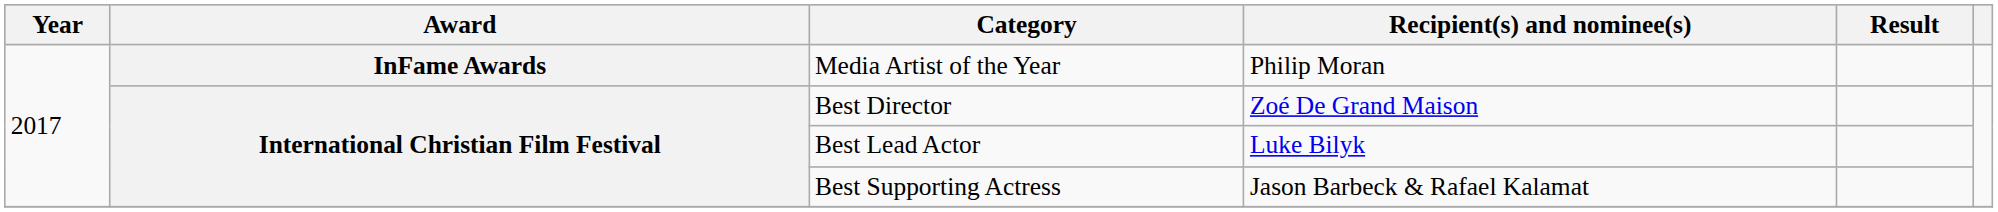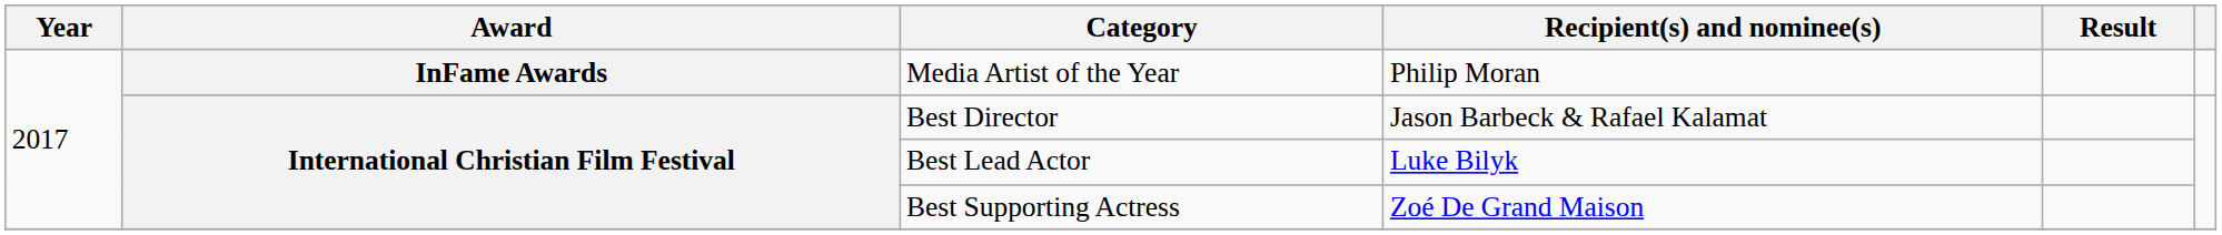 <table class="wikitable plainrowheaders sortable" style="width:99%;">
 <tr style="background:#ccc; text-align:center;">
 <th scope="col">Year</th>
 <th scope="col">Award</th>
 <th scope="col">Category</th>
 <th scope="col">Recipient(s) and nominee(s)</th>
 <th scope="col">Result</th>
 <th scope="col" class="unsortable"></th>
 </tr>
 <tr>
 <td rowspan="4">2017</td>
 <th scope="row">InFame Awards</th>
 <td>Media Artist of the Year</td>
 <td>Philip Moran</td>
 <td></td>
 <td style="text-align:center;"></td>
 </tr>
 <tr>
 <th scope="row" rowspan="3">International Christian Film Festival</th>
 <td>Best Director</td>
-<td><a href='#'>Zoé De Grand Maison</a></td>
+<td>Jason Barbeck	& Rafael Kalamat</td>
 <td></td>
 <td rowspan="3" style="text-align:center;"></td>
 </tr>
 <tr>
 <td>Best Lead Actor</td>
 <td><a href='#'>Luke Bilyk</a></td>
 <td></td>
 </tr>
 <tr>
 <td>Best Supporting Actress</td>
-<td>Jason Barbeck	& Rafael Kalamat</td>
+<td><a href='#'>Zoé De Grand Maison</a></td>
 <td></td>
 </tr>
 <tr>
 </tr>
 </table>
